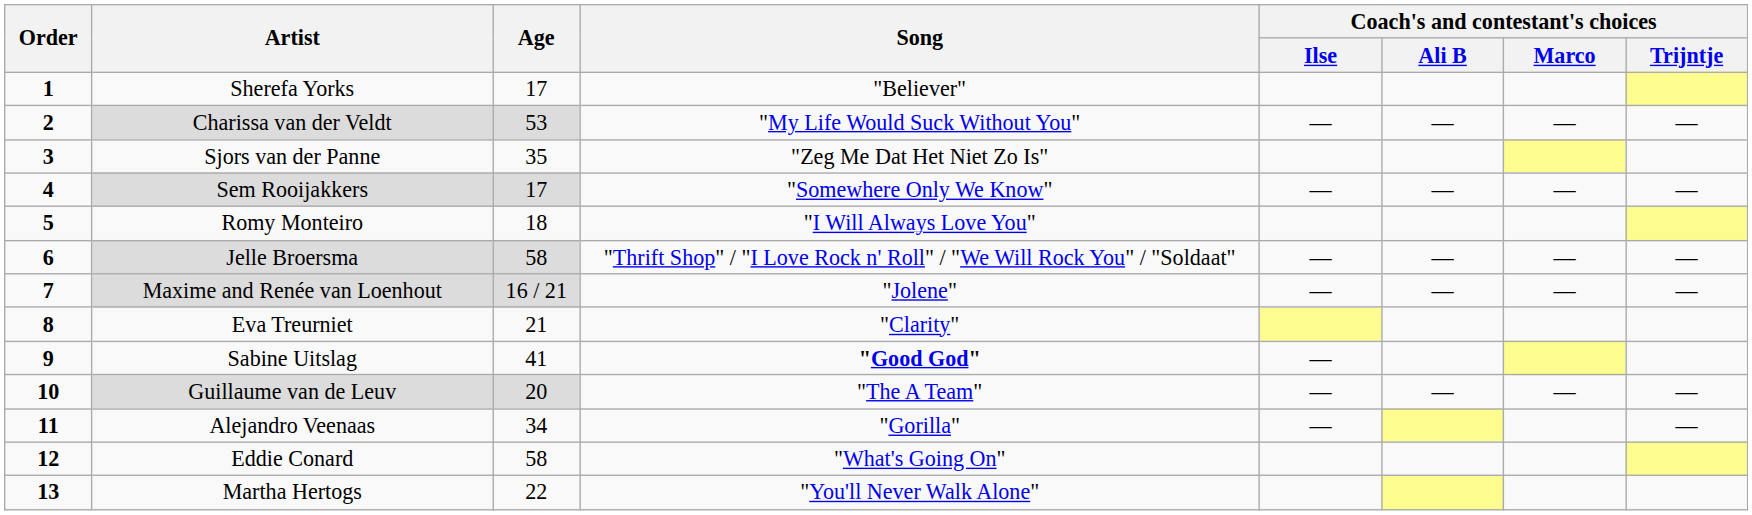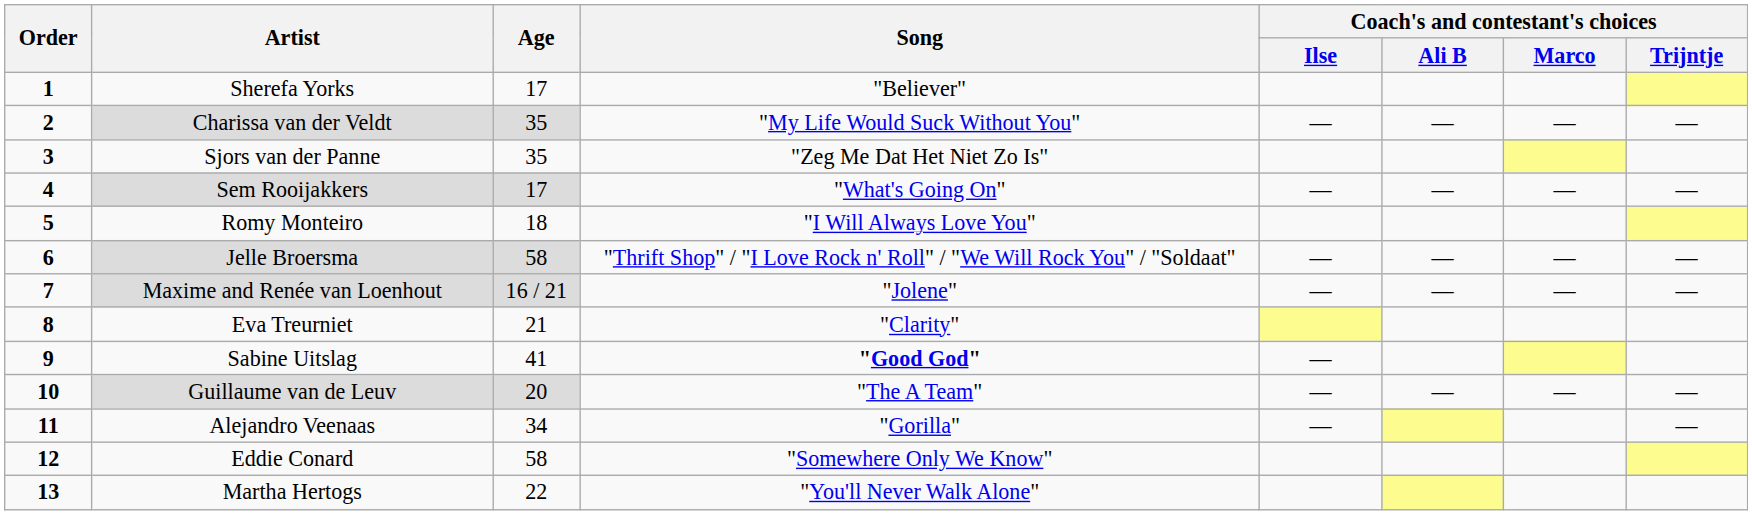 <table class="wikitable" style="text-align:center; line-height:17px; width:100%;">
 <tr>
 <th scope="col" rowspan="2" style="width:05%;">Order</th>
 <th scope="col" rowspan="2" style="width:23%;">Artist</th>
 <th scope="col" rowspan="2" style="width:05%;">Age</th>
 <th scope="col" rowspan="2" style="width:39%;">Song</th>
 <th scope="col" colspan="4" style="width:28%;">Coach's and contestant's choices</th>
 </tr>
 <tr>
 <th style="width:07%;"><a href='#'>Ilse</a></th>
 <th style="width:07%;"><a href='#'>Ali B</a></th>
 <th style="width:07%;"><a href='#'>Marco</a></th>
 <th style="width:07%;"><a href='#'>Trijntje</a></th>
 </tr>
 <tr>
 <td><strong>1</strong></td>
 <td>Sherefa Yorks</td>
 <td>17</td>
 <td>"Believer"</td>
 <td><strong></strong></td>
 <td><strong></strong></td>
 <td><strong></strong></td>
 <td style="background:#fdfc8f;"><strong></strong></td>
 </tr>
 <tr>
 <td><strong>2</strong></td>
 <td style="background:#DCDCDC;">Charissa van der Veldt</td>
-<td style="background:#DCDCDC;">53</td>
+<td style="background:#DCDCDC;">35</td>
 <td>"<a href='#'>My Life Would Suck Without You</a>"</td>
 <td>—</td>
 <td>—</td>
 <td>—</td>
 <td>—</td>
 </tr>
 <tr>
 <td><strong>3</strong></td>
 <td>Sjors van der Panne</td>
 <td>35</td>
 <td>"Zeg Me Dat Het Niet Zo Is"</td>
 <td><strong></strong></td>
 <td><strong></strong></td>
 <td style="background:#fdfc8f;"><strong></strong></td>
 <td><strong></strong></td>
 </tr>
 <tr>
 <td><strong>4</strong></td>
 <td style="background:#DCDCDC;">Sem Rooijakkers</td>
 <td style="background:#DCDCDC;">17</td>
-<td>"<a href='#'>Somewhere Only We Know</a>"</td>
+<td>"<a href='#'>What's Going On</a>"</td>
 <td>—</td>
 <td>—</td>
 <td>—</td>
 <td>—</td>
 </tr>
 <tr>
 <td><strong>5</strong></td>
 <td>Romy Monteiro</td>
 <td>18</td>
 <td>"<a href='#'>I Will Always Love You</a>"</td>
 <td><strong></strong></td>
 <td><strong></strong></td>
 <td><strong></strong></td>
 <td style="background:#fdfc8f;"><strong></strong></td>
 </tr>
 <tr>
 <td><strong>6</strong></td>
 <td style="background:#DCDCDC;">Jelle Broersma</td>
 <td style="background:#DCDCDC;">58</td>
 <td>"<a href='#'>Thrift Shop</a>" / "<a href='#'>I Love Rock n' Roll</a>" / "<a href='#'>We Will Rock You</a>" / "Soldaat"</td>
 <td>—</td>
 <td>—</td>
 <td>—</td>
 <td>—</td>
 </tr>
 <tr>
 <td><strong>7</strong></td>
 <td style="background:#DCDCDC;">Maxime and Renée van Loenhout</td>
 <td style="background:#DCDCDC;">16 / 21</td>
 <td>"<a href='#'>Jolene</a>"</td>
 <td>—</td>
 <td>—</td>
 <td>—</td>
 <td>—</td>
 </tr>
 <tr>
 <td><strong>8</strong></td>
 <td>Eva Treurniet</td>
 <td>21</td>
 <td>"<a href='#'>Clarity</a>"</td>
 <td style="background:#fdfc8f;"><strong></strong></td>
 <td><strong></strong></td>
 <td><strong></strong></td>
 <td><strong></strong></td>
 </tr>
 <tr>
 <td><strong>9</strong></td>
 <td>Sabine Uitslag</td>
 <td>41</td>
 <td><strong>"<a href='#'>Good God</a>"</strong></td>
 <td>—</td>
 <td><strong></strong></td>
 <td style="background:#fdfc8f;"><strong></strong></td>
 <td><strong></strong></td>
 </tr>
 <tr>
 <td><strong>10</strong></td>
 <td style="background:#DCDCDC;">Guillaume van de Leuv</td>
 <td style="background:#DCDCDC;">20</td>
 <td>"<a href='#'>The A Team</a>"</td>
 <td>—</td>
 <td>—</td>
 <td>—</td>
 <td>—</td>
 </tr>
 <tr>
 <td><strong>11</strong></td>
 <td>Alejandro Veenaas</td>
 <td>34</td>
 <td>"<a href='#'>Gorilla</a>"</td>
 <td>—</td>
 <td style="background:#fdfc8f;"><strong></strong></td>
 <td><strong></strong></td>
 <td>—</td>
 </tr>
 <tr>
 <td><strong>12</strong></td>
 <td>Eddie Conard</td>
 <td>58</td>
-<td>"<a href='#'>What's Going On</a>"</td>
+<td>"<a href='#'>Somewhere Only We Know</a>"</td>
 <td><strong></strong></td>
 <td><strong></strong></td>
 <td><strong></strong></td>
 <td style="background:#fdfc8f;"><strong></strong></td>
 </tr>
 <tr>
 <td><strong>13</strong></td>
 <td>Martha Hertogs</td>
 <td>22</td>
 <td>"<a href='#'>You'll Never Walk Alone</a>"</td>
 <td><strong></strong></td>
 <td style="background:#fdfc8f;"><strong></strong></td>
 <td><strong></strong></td>
 <td><strong></strong></td>
 </tr>
 </table>
